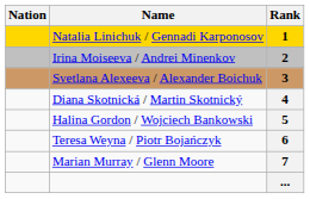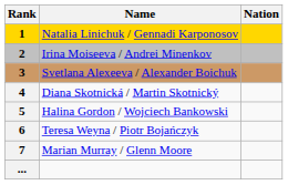 <table class="wikitable">
 <tr>
+<th>Rank</th>
+<th>Name</th>
 <th>Nation</th>
-<th>Name</th>
-<th>Rank</th>
 </tr>
 <tr bgcolor="gold">
+<td align="center"><strong>1</strong></td>
+<td><a href='#'>Natalia Linichuk</a> / <a href='#'>Gennadi Karponosov</a></td>
 <td></td>
-<td><a href='#'>Natalia Linichuk</a> / <a href='#'>Gennadi Karponosov</a></td>
-<td align="center"><strong>1</strong></td>
 </tr>
 <tr bgcolor="silver">
+<td align="center"><strong>2</strong></td>
+<td><a href='#'>Irina Moiseeva</a> / <a href='#'>Andrei Minenkov</a></td>
 <td></td>
-<td><a href='#'>Irina Moiseeva</a> / <a href='#'>Andrei Minenkov</a></td>
-<td align="center"><strong>2</strong></td>
 </tr>
 <tr bgcolor="cc9966">
+<td align="center"><strong>3</strong></td>
+<td><a href='#'>Svetlana Alexeeva</a> / <a href='#'>Alexander Boichuk</a></td>
 <td></td>
-<td><a href='#'>Svetlana Alexeeva</a> / <a href='#'>Alexander Boichuk</a></td>
-<td align="center"><strong>3</strong></td>
 </tr>
 <tr>
+<th>4</th>
+<td><a href='#'>Diana Skotnická</a> / <a href='#'>Martin Skotnický</a></td>
 <td></td>
-<td><a href='#'>Diana Skotnická</a> / <a href='#'>Martin Skotnický</a></td>
-<th>4</th>
 </tr>
 <tr>
+<th>5</th>
+<td><a href='#'>Halina Gordon</a> / <a href='#'>Wojciech Bankowski</a></td>
 <td></td>
-<td><a href='#'>Halina Gordon</a> / <a href='#'>Wojciech Bankowski</a></td>
-<th>5</th>
 </tr>
 <tr>
+<th>6</th>
+<td><a href='#'>Teresa Weyna</a> / <a href='#'>Piotr Bojańczyk</a></td>
 <td></td>
-<td><a href='#'>Teresa Weyna</a> / <a href='#'>Piotr Bojańczyk</a></td>
-<th>6</th>
 </tr>
 <tr>
+<th>7</th>
+<td><a href='#'>Marian Murray</a> / <a href='#'>Glenn Moore</a></td>
 <td></td>
-<td><a href='#'>Marian Murray</a> / <a href='#'>Glenn Moore</a></td>
-<th>7</th>
 </tr>
 <tr>
+<th>...</th>
 <td></td>
 <td></td>
-<th>...</th>
 </tr>
 </table>
